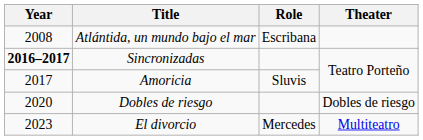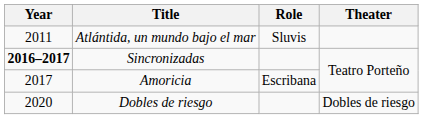 <table class="wikitable plainrowheaders" style="text-align:center;" border="1">
 <tr>
 <th>Year</th>
 <th>Title</th>
 <th>Role</th>
 <th>Theater</th>
 </tr>
 <tr>
-<td>2008</td>
+<td>2011</td>
 <td><em>Atlántida, un mundo bajo el mar</em></td>
-<td>Escribana</td>
+<td>Sluvis</td>
 <td></td>
 </tr>
 <tr>
 <td><strong>2016–2017</strong></td>
 <td><em>Sincronizadas</em></td>
 <td></td>
 <td rowspan=2>Teatro Porteño</td>
 </tr>
 <tr>
 <td>2017</td>
 <td><em>Amoricia</em></td>
-<td>Sluvis</td>
+<td>Escribana</td>
 </tr>
 <tr>
 <td>2020</td>
 <td><em>Dobles de riesgo</em></td>
 <td></td>
 <td>Dobles de riesgo</td>
 </tr>
-<tr>
-<td>2023</td>
-<td><em>El divorcio</em></td>
-<td>Mercedes</td>
-<td><a href='#'>Multiteatro</a></td>
-</tr>
 </table>
